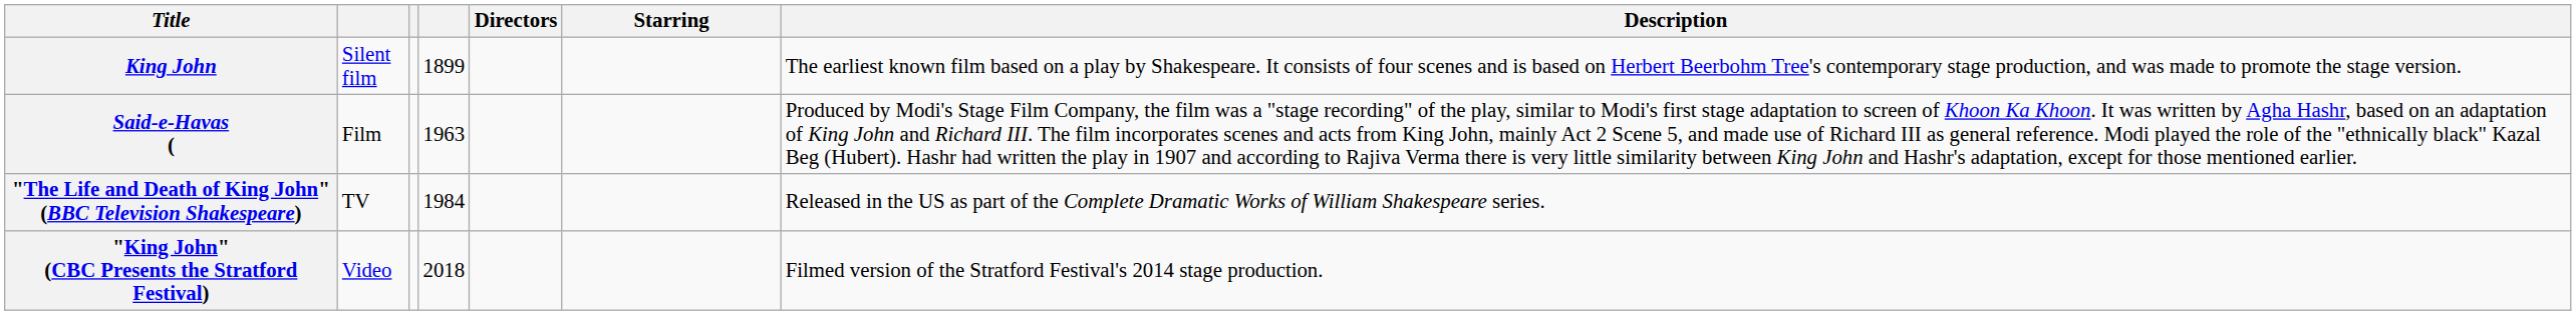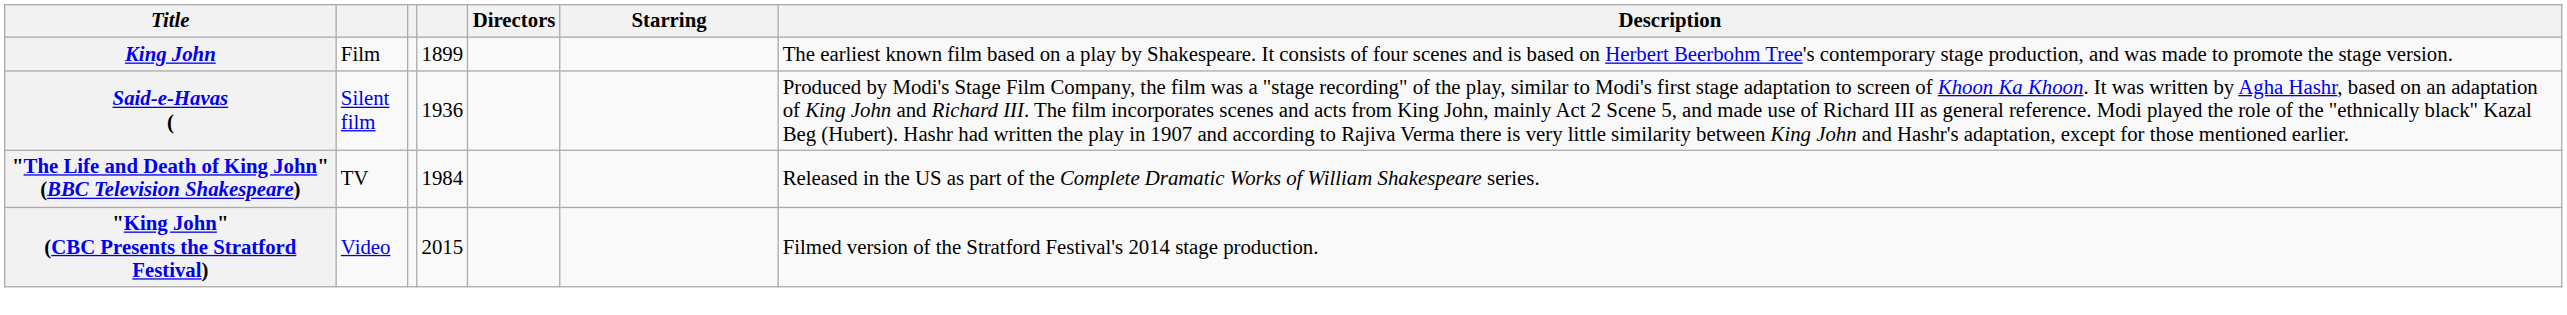 <table class="wikitable sortable">
 <tr>
 <th scope="col"><em>Title</em></th>
 <th scope="col"></th>
 <th scope="col"></th>
 <th scope="col"></th>
 <th scope="col" class="unsortable">Directors</th>
 <th scope="col" class="unsortable" style="min-width: 10em">Starring</th>
 <th scope="col" class="unsortable" style="min-width: 15em">Description</th>
 </tr>
 <tr>
 <th scope="row" style="white-space: nowrap"><em><a href='#'>King John</a></em></th>
-<td><a href='#'>Silent film</a></td>
+<td>Film</td>
 <td></td>
 <td>1899</td>
 <td></td>
 <td></td>
 <td>The earliest known film based on a play by Shakespeare. It consists of four scenes and is based on <a href='#'>Herbert Beerbohm Tree</a>'s contemporary stage production, and was made to promote the stage version.</td>
 </tr>
 <tr>
 <th scope="row" style="white-space: normal"><em><a href='#'>Said-e-Havas</a></em><br>(</th>
-<td>Film</td>
+<td><a href='#'>Silent film</a></td>
 <td></td>
-<td>1963</td>
+<td>1936</td>
 <td></td>
 <td></td>
 <td>Produced by Modi's Stage Film Company, the film was a "stage recording" of the play, similar to Modi's first stage adaptation to screen of <em><a href='#'>Khoon Ka Khoon</a></em>. It was written by <a href='#'>Agha Hashr</a>, based on an adaptation of <em>King John</em> and <em>Richard III</em>. The film incorporates scenes and acts from King John, mainly Act 2 Scene 5, and made use of Richard III as general reference. Modi played the role of the "ethnically black" Kazal Beg (Hubert). Hashr had written the play in 1907 and according to Rajiva Verma there is very little similarity between <em>King John</em> and Hashr's adaptation, except for those mentioned earlier.</td>
 </tr>
 <tr>
 <th scope="row" style="white-space: nowrap">"<a href='#'>The Life and Death of King John</a>"<br>(<em><a href='#'>BBC Television Shakespeare</a></em>)</th>
 <td>TV</td>
 <td></td>
 <td>1984</td>
 <td></td>
 <td></td>
 <td>Released in the US as part of the <em>Complete Dramatic Works of William Shakespeare</em> series.</td>
 </tr>
 <tr>
 <th scope="row" style="white-space: npwrap">"<a href='#'>King John</a>"<br>(<a href='#'>CBC Presents the Stratford Festival</a>)</th>
 <td><a href='#'>Video</a></td>
 <td></td>
-<td>2018</td>
+<td>2015</td>
 <td></td>
 <td></td>
 <td>Filmed version of the Stratford Festival's 2014 stage production.</td>
 </tr>
 </table>
